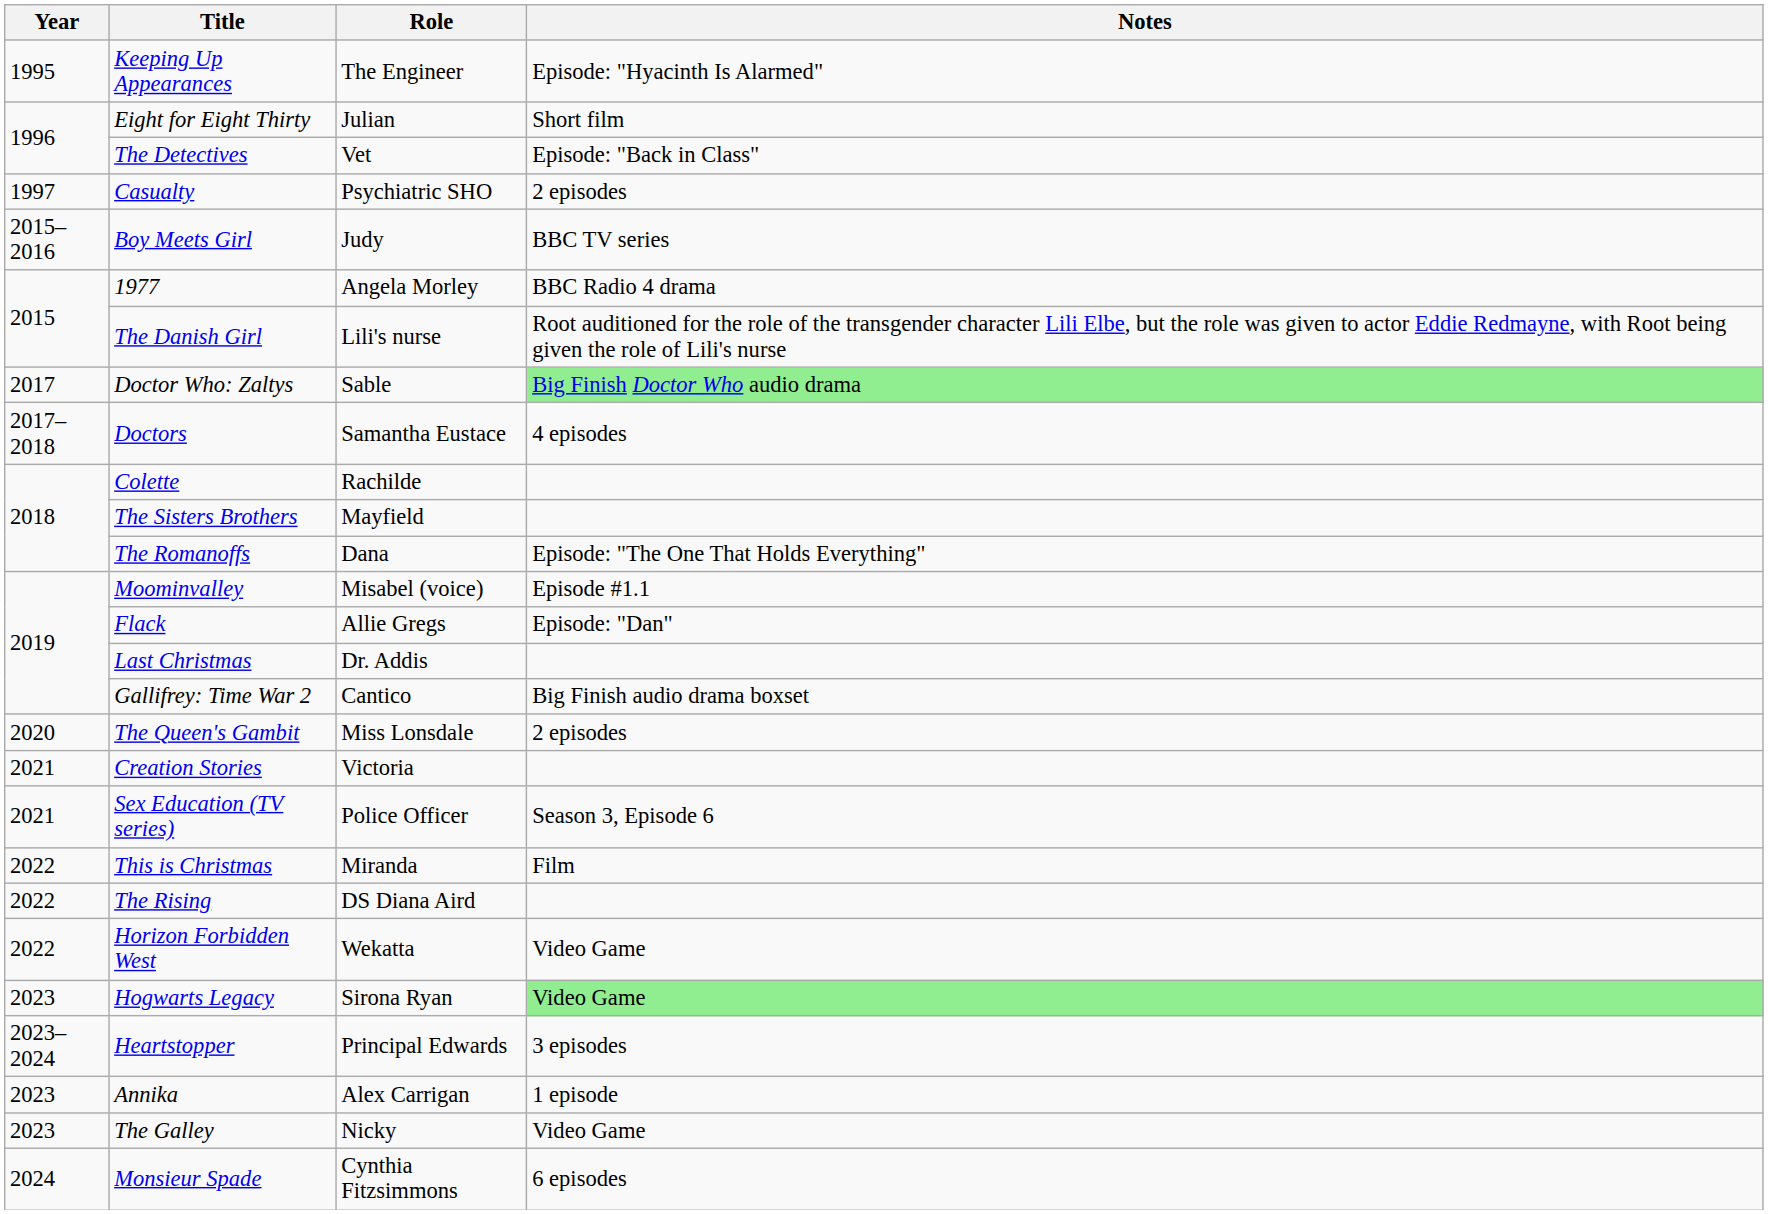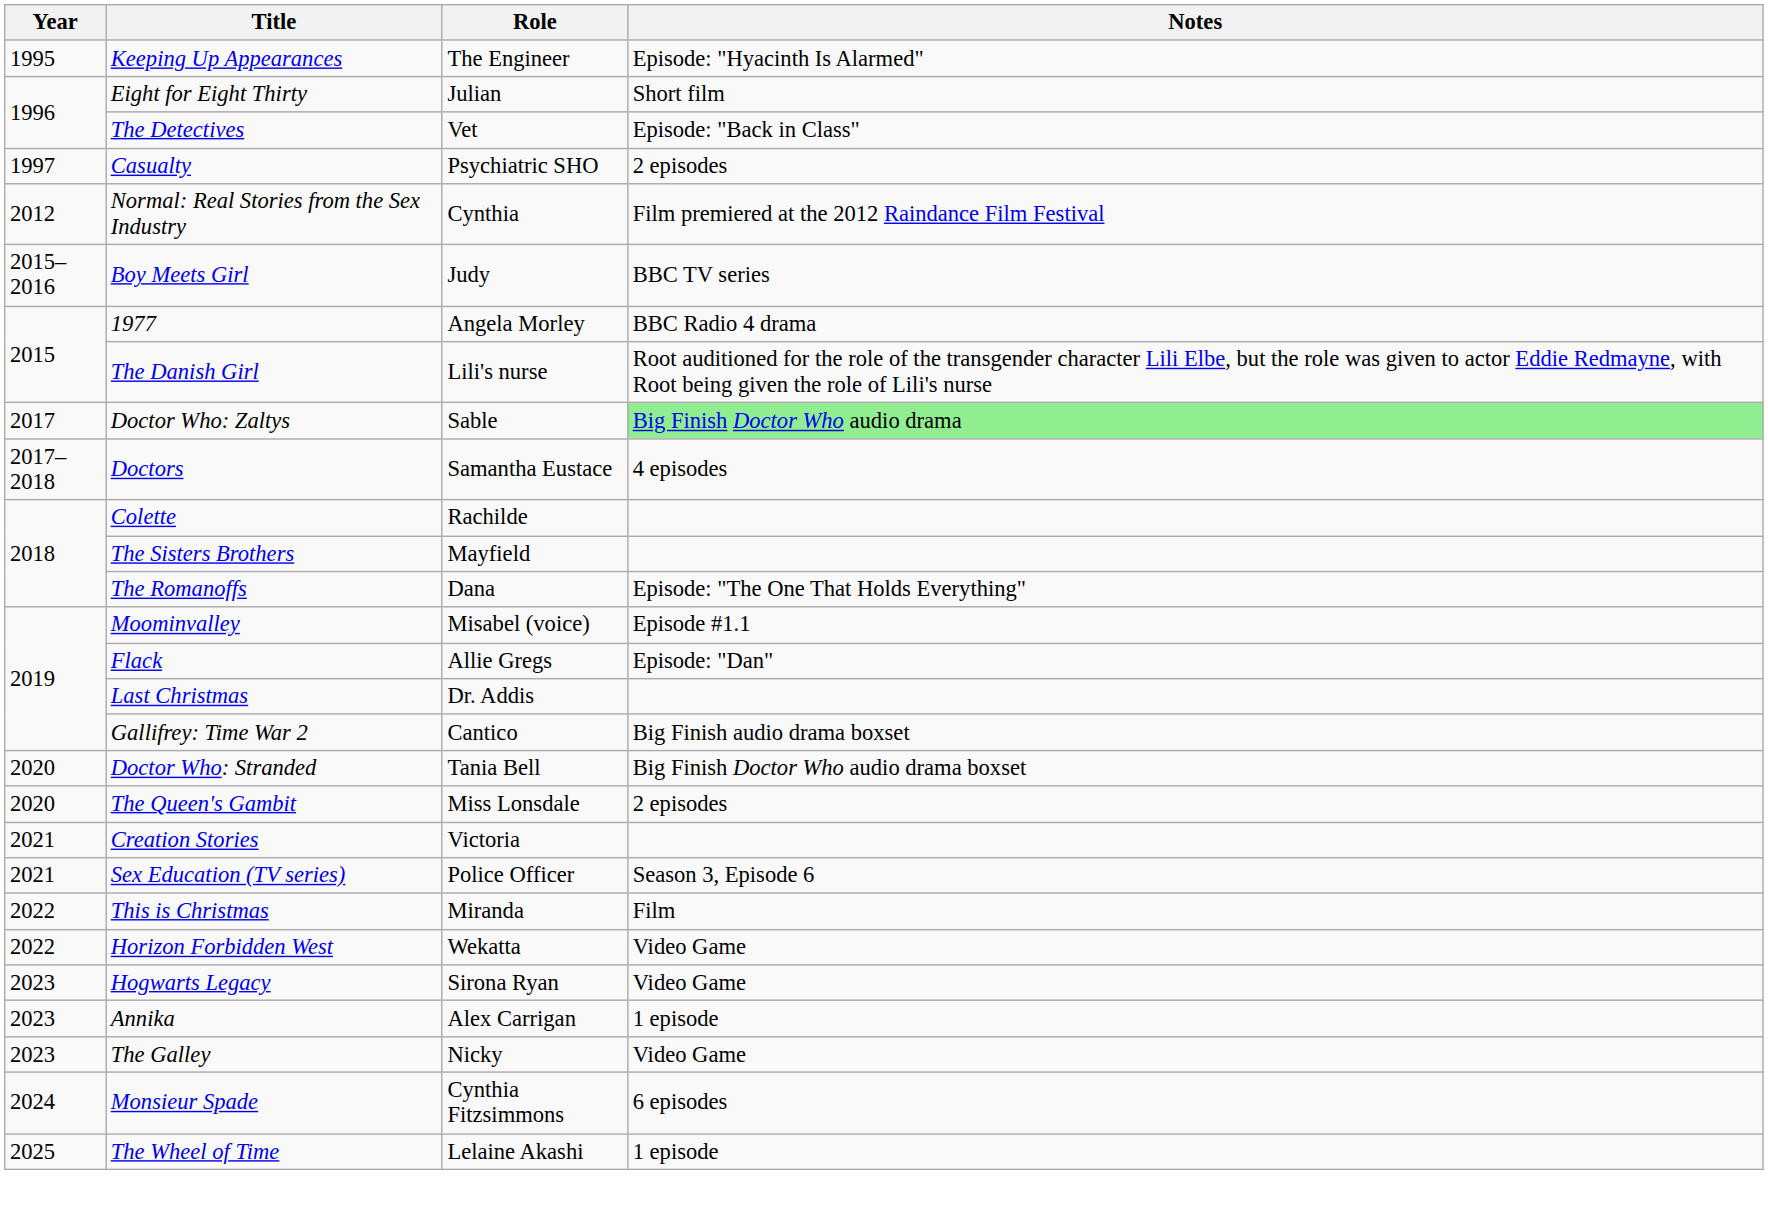 <table class="wikitable sortable">
 <tr>
 <th>Year</th>
 <th>Title</th>
 <th>Role</th>
 <th class="unsortable">Notes</th>
 </tr>
 <tr>
 <td>1995</td>
 <td><em><a href='#'>Keeping Up Appearances</a></em></td>
 <td>The Engineer</td>
 <td>Episode: "Hyacinth Is Alarmed"</td>
 </tr>
 <tr>
 <td rowspan="2">1996</td>
 <td><em>Eight for Eight Thirty</em></td>
 <td>Julian</td>
 <td>Short film</td>
 </tr>
 <tr>
 <td><em><a href='#'>The Detectives</a></em></td>
 <td>Vet</td>
 <td>Episode: "Back in Class"</td>
 </tr>
 <tr>
 <td>1997</td>
 <td><em><a href='#'>Casualty</a></em></td>
 <td>Psychiatric SHO</td>
 <td>2 episodes</td>
+</tr>
+<tr>
+<td>2012</td>
+<td><em>Normal: Real Stories from the Sex Industry</em></td>
+<td>Cynthia</td>
+<td>Film premiered at the 2012 <a href='#'>Raindance Film Festival</a></td>
 </tr>
 <tr>
 <td>2015–2016</td>
 <td><em><a href='#'>Boy Meets Girl</a></em></td>
 <td>Judy</td>
 <td>BBC TV series</td>
 </tr>
 <tr>
 <td rowspan="2">2015</td>
 <td><em>1977</em></td>
 <td>Angela Morley</td>
 <td>BBC Radio 4 drama</td>
 </tr>
 <tr>
 <td><em><a href='#'>The Danish Girl</a></em></td>
 <td>Lili's nurse</td>
 <td>Root auditioned for the role of the transgender character <a href='#'>Lili Elbe</a>, but the role was given to actor <a href='#'>Eddie Redmayne</a>, with Root being given the role of Lili's nurse</td>
 </tr>
 <tr>
 <td>2017</td>
 <td><em>Doctor Who: Zaltys</em></td>
 <td>Sable</td>
 <td style="background: lightgreen;"><a href='#'>Big Finish</a> <em><a href='#'>Doctor Who</a></em> audio drama</td>
 </tr>
 <tr>
 <td>2017–2018</td>
 <td><em><a href='#'>Doctors</a></em></td>
 <td>Samantha Eustace</td>
 <td>4 episodes</td>
 </tr>
 <tr>
 <td rowspan="3">2018</td>
 <td><em><a href='#'>Colette</a></em></td>
 <td>Rachilde</td>
 <td></td>
 </tr>
 <tr>
 <td><em><a href='#'>The Sisters Brothers</a></em></td>
 <td>Mayfield</td>
 <td></td>
 </tr>
 <tr>
 <td><em><a href='#'>The Romanoffs</a></em></td>
 <td>Dana</td>
 <td>Episode: "The One That Holds Everything"</td>
 </tr>
 <tr>
 <td rowspan="4">2019</td>
 <td><em><a href='#'>Moominvalley</a></em></td>
 <td>Misabel (voice)</td>
 <td>Episode #1.1</td>
 </tr>
 <tr>
 <td><em><a href='#'>Flack</a></em></td>
 <td>Allie Gregs</td>
 <td>Episode: "Dan"</td>
 </tr>
 <tr>
 <td><em><a href='#'>Last Christmas</a></em></td>
 <td>Dr. Addis</td>
 <td></td>
 </tr>
 <tr>
 <td><em>Gallifrey: Time War 2</em></td>
 <td>Cantico</td>
 <td>Big Finish audio drama boxset</td>
 </tr>
 <tr>
 <td>2020</td>
+<td><em><a href='#'>Doctor Who</a>: Stranded</em></td>
+<td>Tania Bell</td>
+<td>Big Finish <em>Doctor Who</em> audio drama boxset</td>
+</tr>
+<tr>
+<td>2020</td>
 <td><em><a href='#'>The Queen's Gambit</a></em></td>
 <td>Miss Lonsdale</td>
 <td>2 episodes</td>
 </tr>
 <tr>
 <td>2021</td>
 <td><em><a href='#'>Creation Stories</a></em></td>
 <td>Victoria</td>
 <td></td>
 </tr>
 <tr>
 <td>2021</td>
 <td><em><a href='#'>Sex Education (TV series)</a></em></td>
 <td>Police Officer</td>
 <td>Season 3, Episode 6</td>
 </tr>
 <tr>
 <td>2022</td>
 <td><em><a href='#'>This is Christmas</a></em></td>
 <td>Miranda</td>
 <td>Film</td>
 </tr>
 <tr>
 <td>2022</td>
-<td><em><a href='#'>The Rising</a></em></td>
-<td>DS Diana Aird</td>
-<td></td>
-</tr>
-<tr>
-<td>2022</td>
 <td><em><a href='#'>Horizon Forbidden West</a></em></td>
 <td>Wekatta</td>
 <td>Video Game</td>
 </tr>
 <tr>
 <td>2023</td>
 <td><em><a href='#'>Hogwarts Legacy</a></em></td>
 <td>Sirona Ryan</td>
-<td style="background: lightgreen;">Video Game</td>
-</tr>
-<tr>
-<td>2023–2024</td>
-<td><em><a href='#'>Heartstopper</a></em></td>
-<td>Principal Edwards</td>
-<td>3 episodes</td>
+<td>Video Game</td>
 </tr>
 <tr>
 <td>2023</td>
 <td><em>Annika</em></td>
 <td>Alex Carrigan</td>
 <td>1 episode</td>
 </tr>
 <tr>
 <td>2023</td>
 <td><em>The Galley</em></td>
 <td>Nicky</td>
 <td>Video Game</td>
 </tr>
 <tr>
 <td>2024</td>
 <td><em><a href='#'>Monsieur Spade</a></em></td>
 <td>Cynthia Fitzsimmons</td>
 <td>6 episodes</td>
 </tr>
+<tr>
+<td>2025</td>
+<td><em><a href='#'>The Wheel of Time</a></em></td>
+<td>Lelaine Akashi</td>
+<td>1 episode</td>
+</tr>
 </table>
